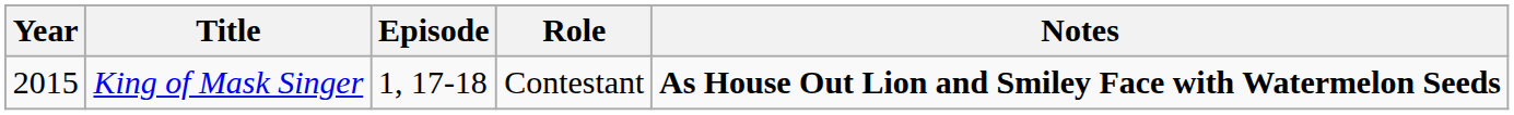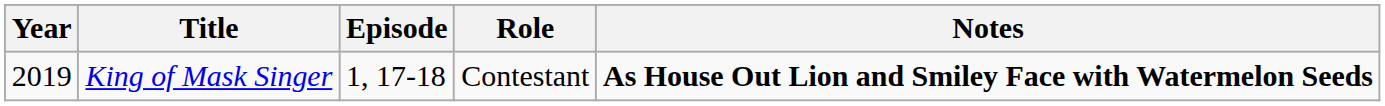 <table class="wikitable">
 <tr>
 <th>Year</th>
 <th>Title</th>
 <th>Episode</th>
 <th>Role</th>
 <th>Notes</th>
 </tr>
 <tr>
-<td>2015</td>
+<td>2019</td>
 <td><em><a href='#'>King of Mask Singer</a></em></td>
 <td>1, 17-18</td>
 <td>Contestant</td>
 <td><strong>As House Out Lion and Smiley Face with Watermelon Seeds</strong></td>
 </tr>
 </table>
